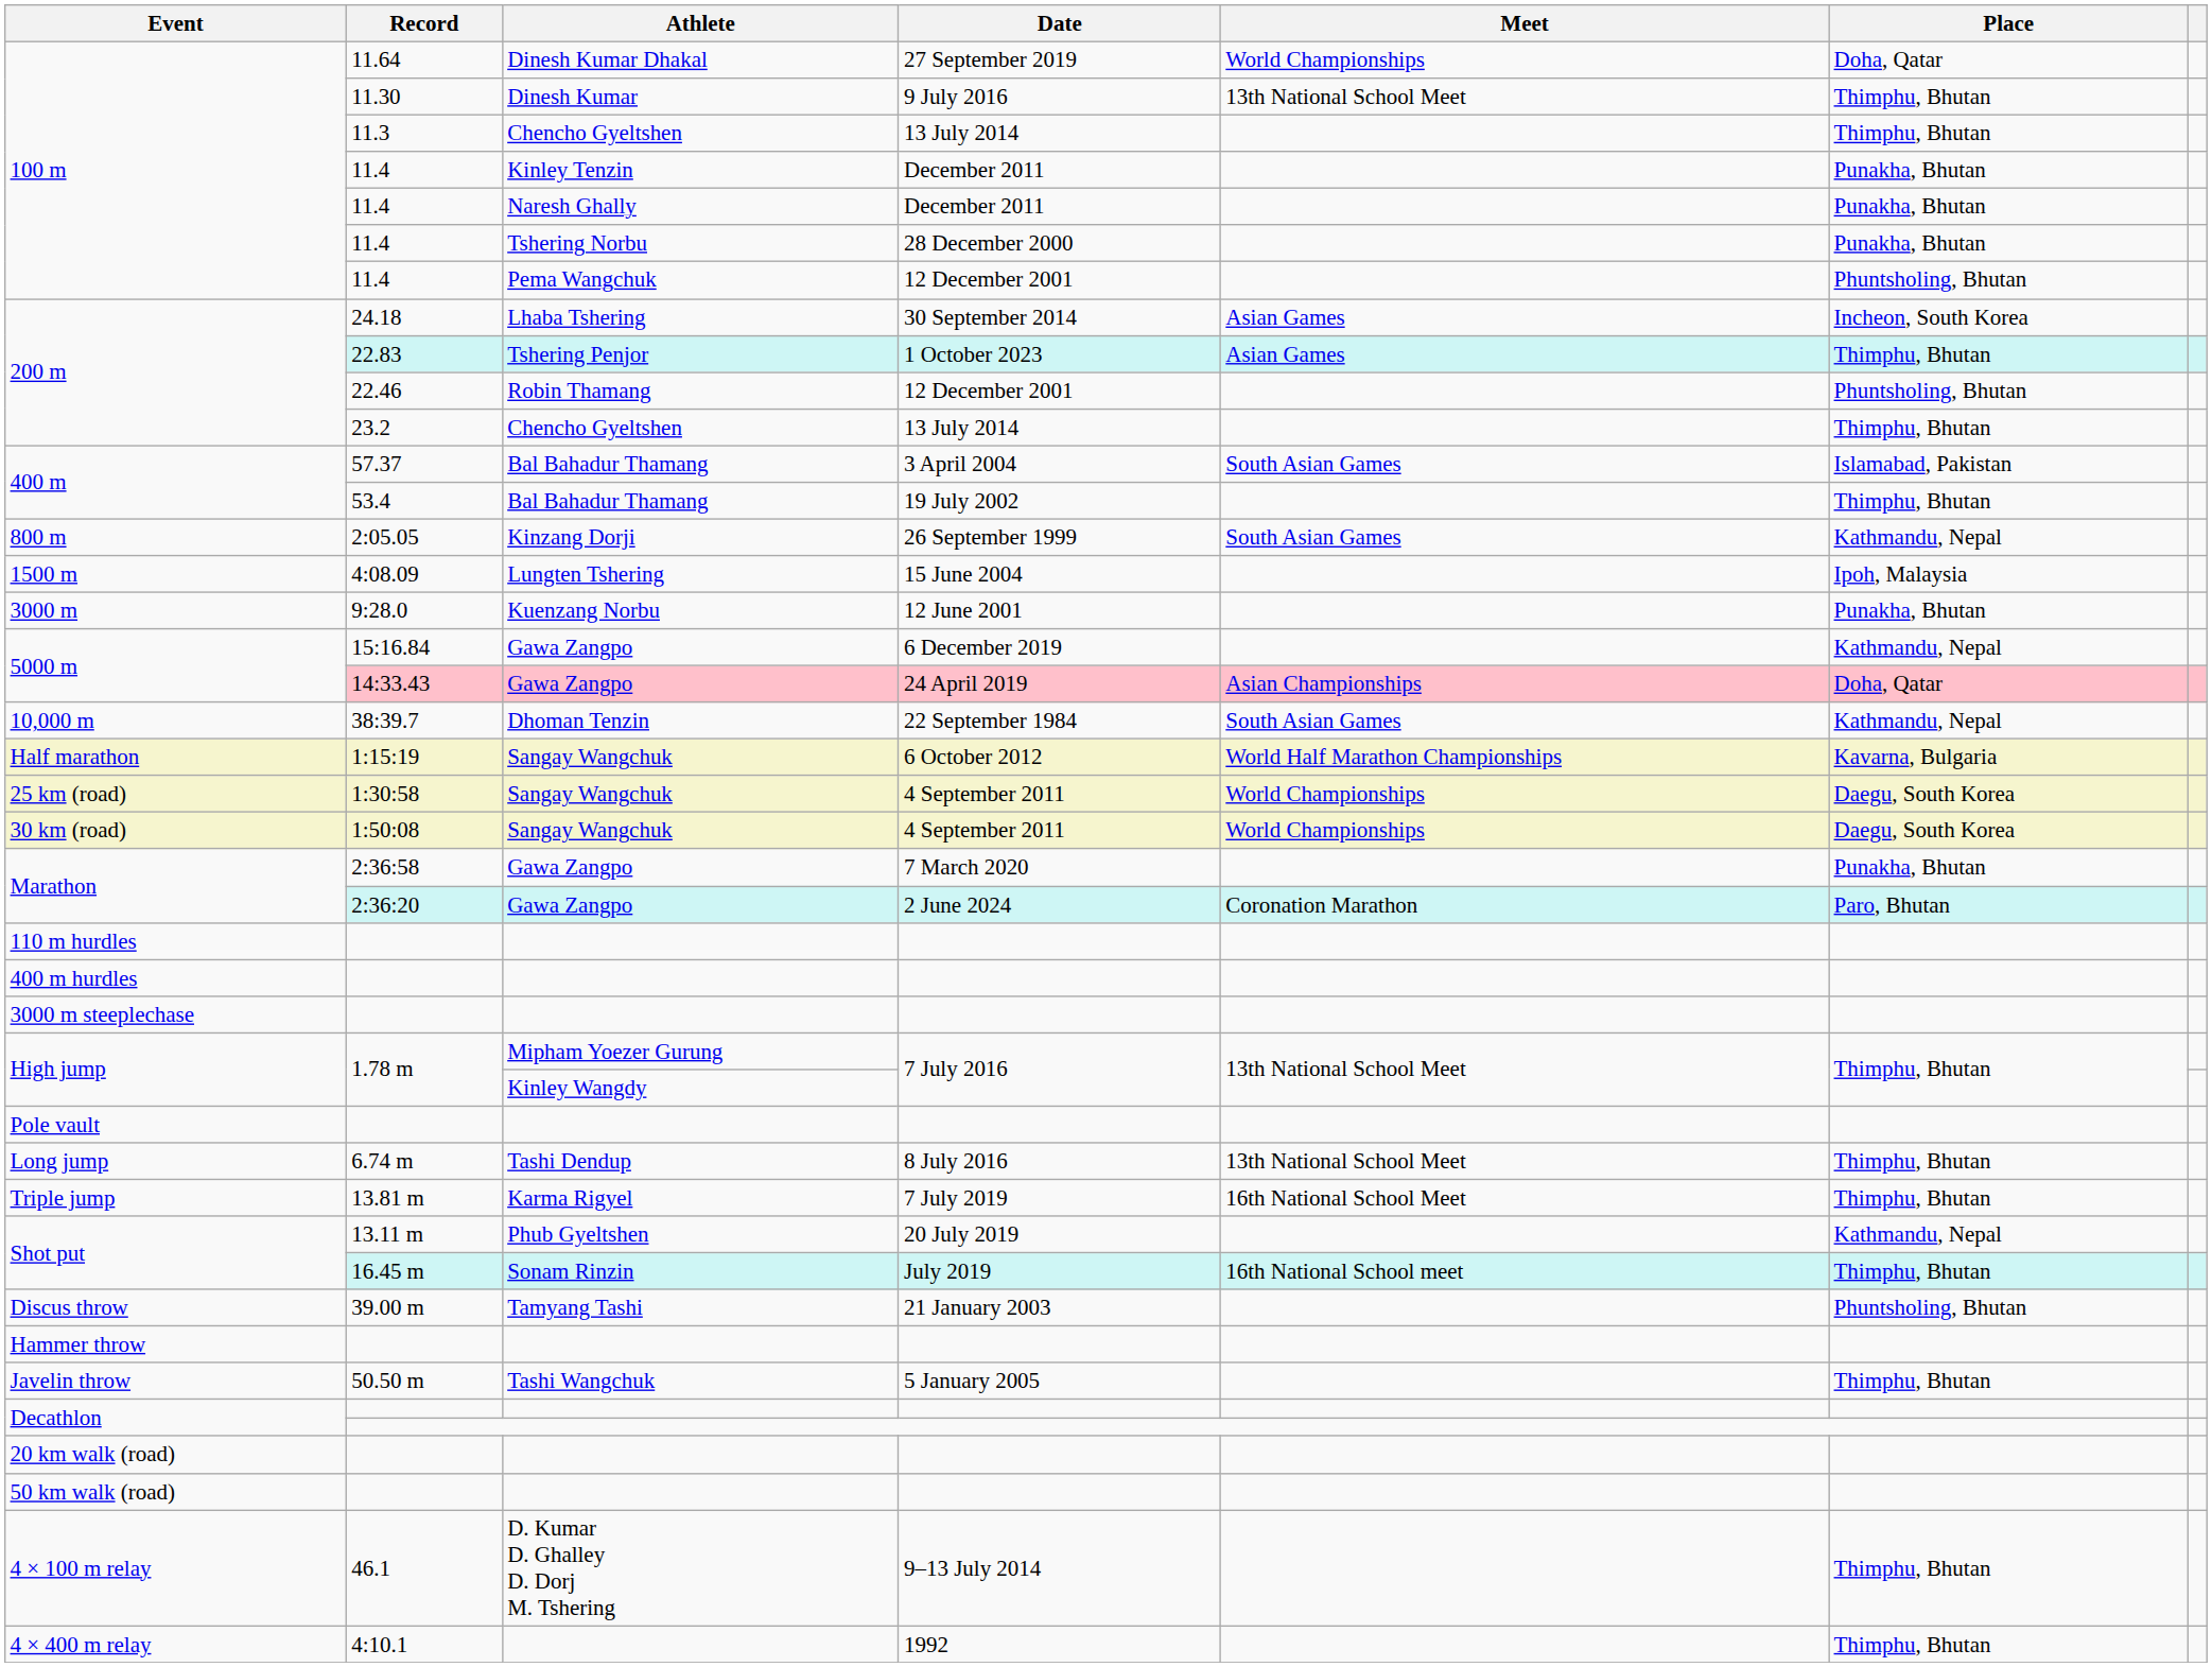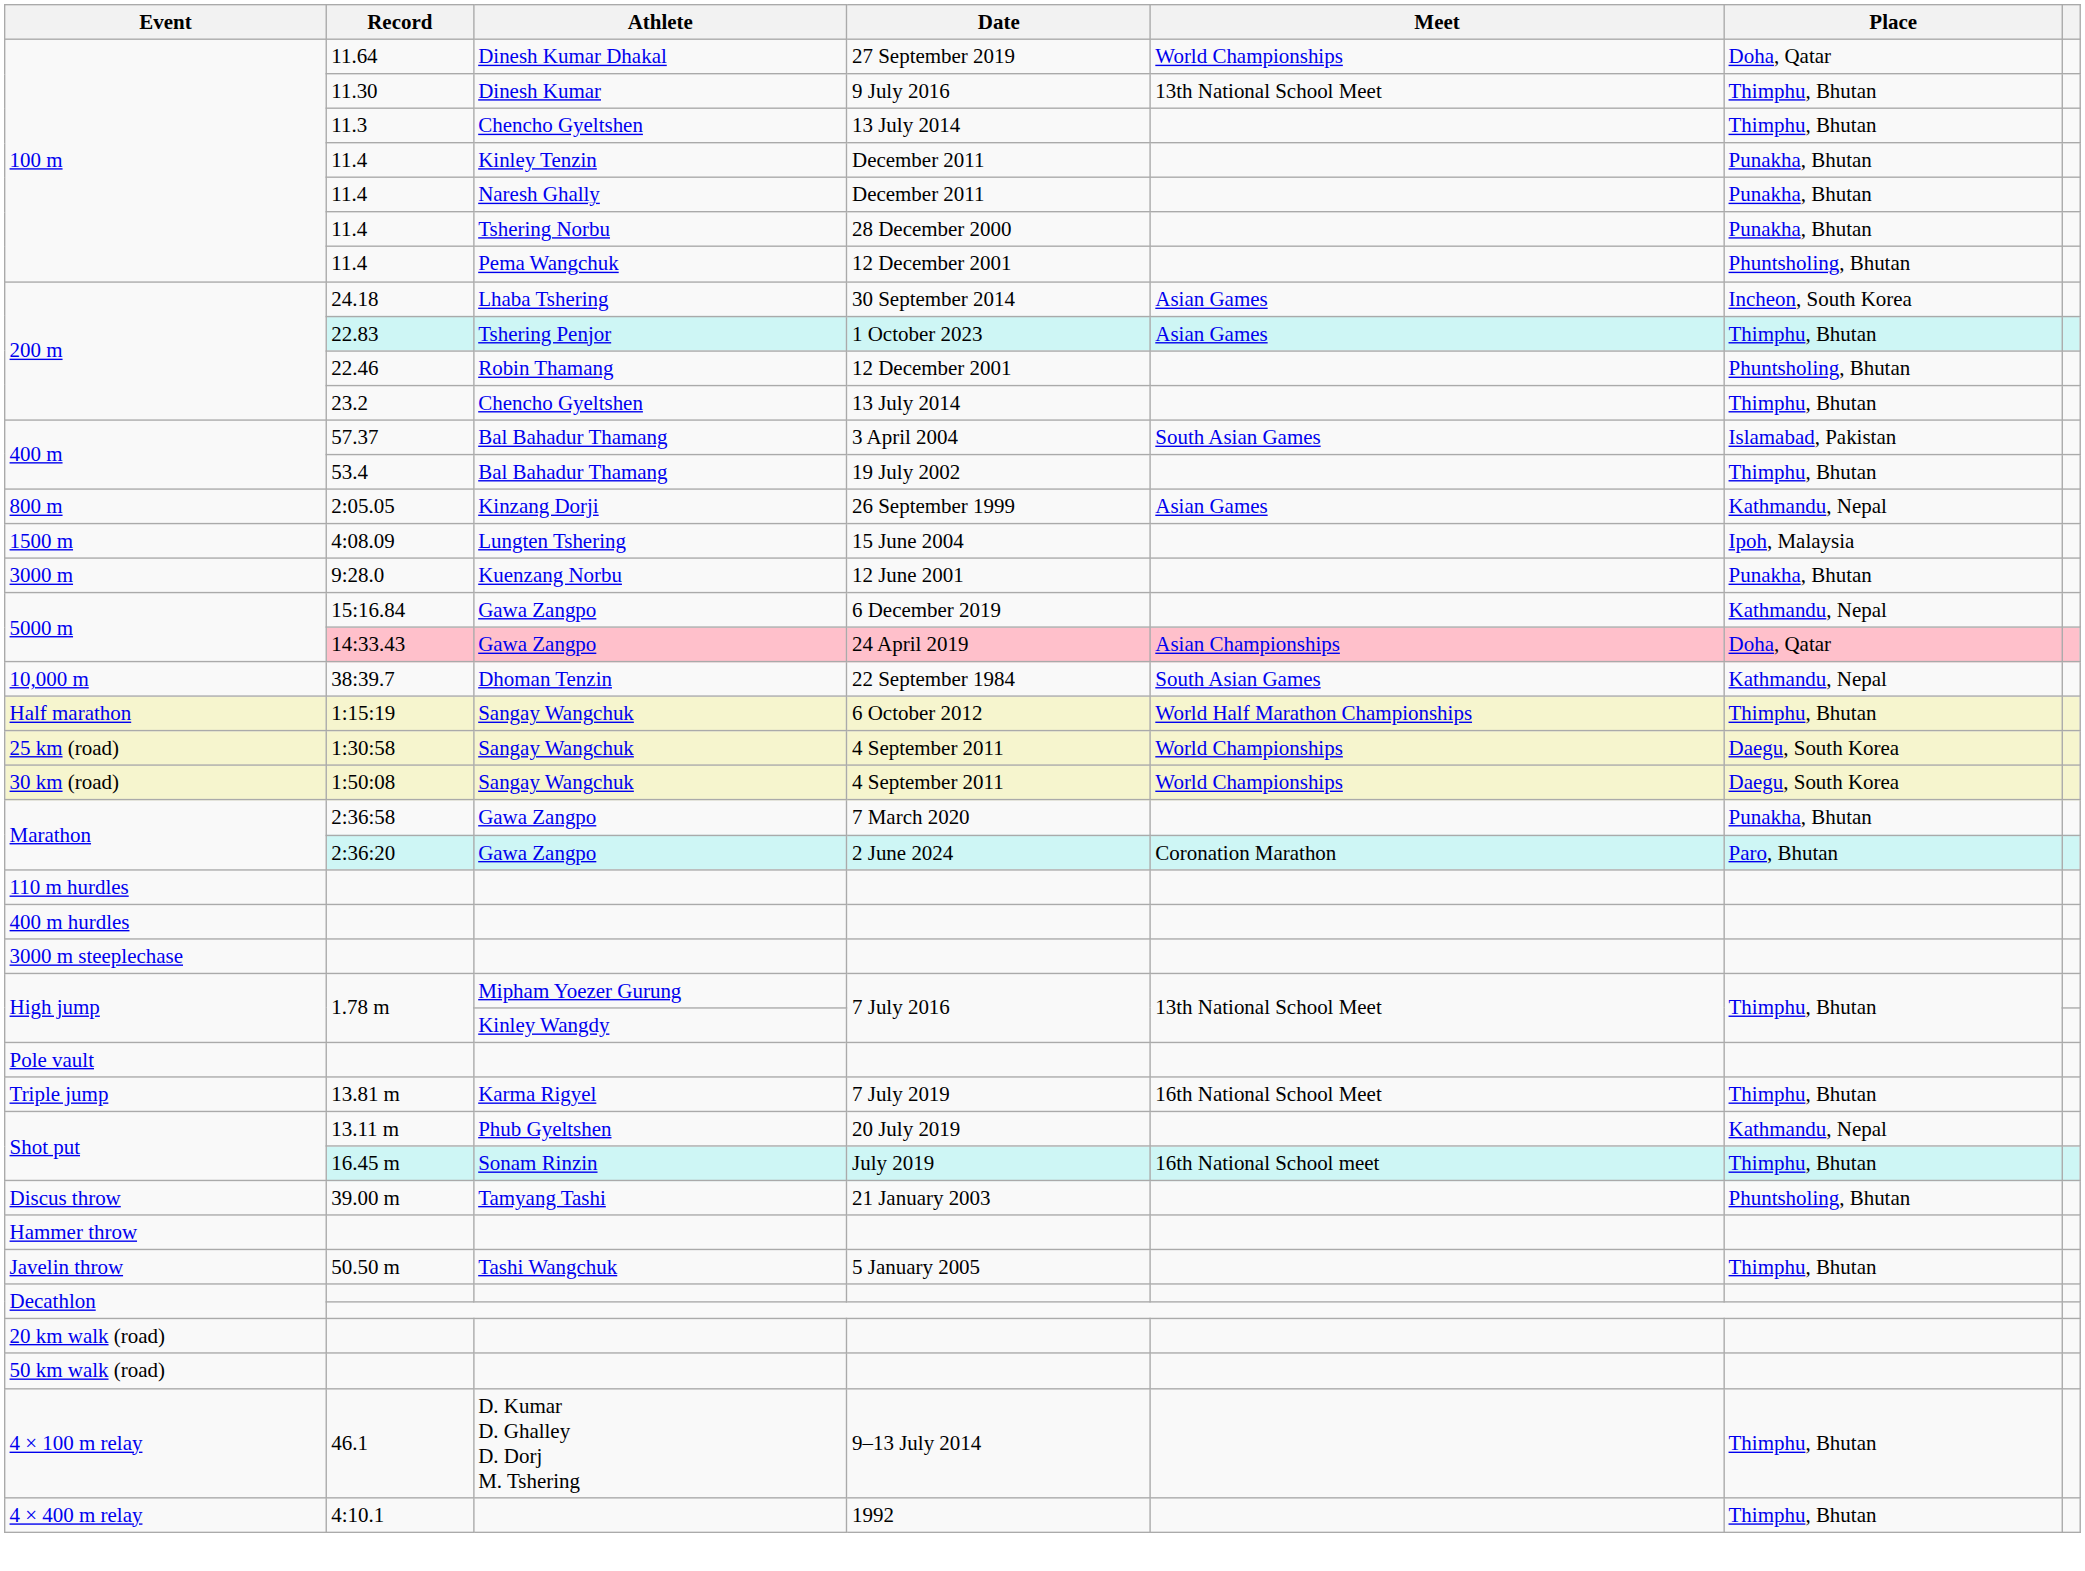 <table class="wikitable" style="font-size:95%; width: 95%;">
 <tr>
 <th>Event</th>
 <th>Record</th>
 <th>Athlete</th>
 <th>Date</th>
 <th>Meet</th>
 <th>Place</th>
 <th></th>
 </tr>
 <tr>
 <td rowspan=7><a href='#'>100 m</a></td>
 <td>11.64 </td>
 <td><a href='#'>Dinesh Kumar Dhakal</a></td>
 <td>27 September 2019</td>
 <td><a href='#'>World Championships</a></td>
 <td><a href='#'>Doha</a>, Qatar</td>
 <td></td>
 </tr>
 <tr>
 <td>11.30  </td>
 <td><a href='#'>Dinesh Kumar</a></td>
 <td>9 July 2016</td>
 <td>13th National School Meet</td>
 <td><a href='#'>Thimphu</a>, Bhutan</td>
 <td></td>
 </tr>
 <tr>
 <td>11.3  </td>
 <td><a href='#'>Chencho Gyeltshen</a></td>
 <td>13 July 2014</td>
 <td></td>
 <td><a href='#'>Thimphu</a>, Bhutan</td>
 <td></td>
 </tr>
 <tr>
 <td>11.4  </td>
 <td><a href='#'>Kinley Tenzin</a></td>
 <td>December 2011</td>
 <td></td>
 <td><a href='#'>Punakha</a>, Bhutan</td>
 <td></td>
 </tr>
 <tr>
 <td>11.4  </td>
 <td><a href='#'>Naresh Ghally</a></td>
 <td>December 2011</td>
 <td></td>
 <td><a href='#'>Punakha</a>, Bhutan</td>
 <td></td>
 </tr>
 <tr>
 <td>11.4  </td>
 <td><a href='#'>Tshering Norbu</a></td>
 <td>28 December 2000</td>
 <td></td>
 <td><a href='#'>Punakha</a>, Bhutan</td>
 <td></td>
 </tr>
 <tr>
 <td>11.4   </td>
 <td><a href='#'>Pema Wangchuk</a></td>
 <td>12 December 2001</td>
 <td></td>
 <td><a href='#'>Phuntsholing</a>, Bhutan</td>
 <td></td>
 </tr>
 <tr>
 <td rowspan=4><a href='#'>200 m</a></td>
 <td>24.18 </td>
 <td><a href='#'>Lhaba Tshering</a></td>
 <td>30 September 2014</td>
 <td><a href='#'>Asian Games</a></td>
 <td><a href='#'>Incheon</a>, South Korea</td>
 <td></td>
 </tr>
 <tr bgcolor="#CEF6F5">
 <td>22.83 </td>
 <td><a href='#'>Tshering Penjor</a></td>
 <td>1 October 2023</td>
 <td><a href='#'>Asian Games</a></td>
 <td><a href='#'>Thimphu</a>, Bhutan</td>
 <td></td>
 </tr>
 <tr>
 <td>22.46  </td>
 <td><a href='#'>Robin Thamang</a></td>
 <td>12 December 2001</td>
 <td></td>
 <td><a href='#'>Phuntsholing</a>, Bhutan</td>
 <td></td>
 </tr>
 <tr>
 <td>23.2  </td>
 <td><a href='#'>Chencho Gyeltshen</a></td>
 <td>13 July 2014</td>
 <td></td>
 <td><a href='#'>Thimphu</a>, Bhutan</td>
 <td></td>
 </tr>
 <tr>
 <td rowspan=2><a href='#'>400 m</a></td>
 <td>57.37</td>
 <td><a href='#'>Bal Bahadur Thamang</a></td>
 <td>3 April 2004</td>
 <td><a href='#'>South Asian Games</a></td>
 <td><a href='#'>Islamabad</a>, Pakistan</td>
 <td></td>
 </tr>
 <tr>
 <td>53.4 </td>
 <td><a href='#'>Bal Bahadur Thamang</a></td>
 <td>19 July 2002</td>
 <td></td>
 <td><a href='#'>Thimphu</a>, Bhutan</td>
 <td></td>
 </tr>
 <tr>
 <td><a href='#'>800 m</a></td>
 <td>2:05.05</td>
 <td><a href='#'>Kinzang Dorji</a></td>
 <td>26 September 1999</td>
-<td><a href='#'>South Asian Games</a></td>
+<td><a href='#'>Asian Games</a></td>
 <td><a href='#'>Kathmandu</a>, Nepal</td>
 <td></td>
 </tr>
 <tr>
 <td><a href='#'>1500 m</a></td>
 <td>4:08.09</td>
 <td><a href='#'>Lungten Tshering</a></td>
 <td>15 June 2004</td>
 <td></td>
 <td><a href='#'>Ipoh</a>, Malaysia</td>
 <td></td>
 </tr>
 <tr>
 <td><a href='#'>3000 m</a></td>
 <td>9:28.0</td>
 <td><a href='#'>Kuenzang Norbu</a></td>
 <td>12 June 2001</td>
 <td></td>
 <td><a href='#'>Punakha</a>, Bhutan</td>
 <td></td>
 </tr>
 <tr>
 <td rowspan=2><a href='#'>5000 m</a></td>
 <td>15:16.84</td>
 <td><a href='#'>Gawa Zangpo</a></td>
 <td>6 December 2019</td>
 <td></td>
 <td><a href='#'>Kathmandu</a>, Nepal</td>
 <td></td>
 </tr>
 <tr style="background:pink">
 <td>14:33.43</td>
 <td><a href='#'>Gawa Zangpo</a></td>
 <td>24 April 2019</td>
 <td><a href='#'>Asian Championships</a></td>
 <td><a href='#'>Doha</a>, Qatar</td>
 <td></td>
 </tr>
 <tr>
 <td><a href='#'>10,000 m</a></td>
 <td>38:39.7 </td>
 <td><a href='#'>Dhoman Tenzin</a></td>
 <td>22 September 1984</td>
 <td><a href='#'>South Asian Games</a></td>
 <td><a href='#'>Kathmandu</a>, Nepal</td>
 <td></td>
 </tr>
 <tr style="background:#f6F5CE;">
 <td><a href='#'>Half marathon</a></td>
 <td>1:15:19</td>
 <td><a href='#'>Sangay Wangchuk</a></td>
 <td>6 October 2012</td>
 <td><a href='#'>World Half Marathon Championships</a></td>
-<td><a href='#'>Kavarna</a>, Bulgaria</td>
+<td><a href='#'>Thimphu</a>, Bhutan</td>
 <td></td>
 </tr>
 <tr style="background:#f6F5CE;">
 <td><a href='#'>25 km</a> (road)</td>
 <td>1:30:58</td>
 <td><a href='#'>Sangay Wangchuk</a></td>
 <td>4 September 2011</td>
 <td><a href='#'>World Championships</a></td>
 <td><a href='#'>Daegu</a>, South Korea</td>
 <td></td>
 </tr>
 <tr style="background:#f6F5CE;">
 <td><a href='#'>30 km</a> (road)</td>
 <td>1:50:08</td>
 <td><a href='#'>Sangay Wangchuk</a></td>
 <td>4 September 2011</td>
 <td><a href='#'>World Championships</a></td>
 <td><a href='#'>Daegu</a>, South Korea</td>
 <td></td>
 </tr>
 <tr>
 <td rowspan=2><a href='#'>Marathon</a></td>
 <td>2:36:58</td>
 <td><a href='#'>Gawa Zangpo</a></td>
 <td>7 March 2020</td>
 <td></td>
 <td><a href='#'>Punakha</a>, Bhutan</td>
 <td></td>
 </tr>
 <tr bgcolor=#CEF6F5>
 <td>2:36:20</td>
 <td><a href='#'>Gawa Zangpo</a></td>
 <td>2 June 2024</td>
 <td>Coronation Marathon</td>
 <td><a href='#'>Paro</a>, Bhutan</td>
 <td></td>
 </tr>
 <tr>
 <td><a href='#'>110 m hurdles</a></td>
 <td></td>
 <td></td>
 <td></td>
 <td></td>
 <td></td>
 <td></td>
 </tr>
 <tr>
 <td><a href='#'>400 m hurdles</a></td>
 <td></td>
 <td></td>
 <td></td>
 <td></td>
 <td></td>
 <td></td>
 </tr>
 <tr>
 <td><a href='#'>3000 m steeplechase</a></td>
 <td></td>
 <td></td>
 <td></td>
 <td></td>
 <td></td>
 <td></td>
 </tr>
 <tr>
 <td rowspan=2><a href='#'>High jump</a></td>
 <td rowspan=2>1.78 m</td>
 <td><a href='#'>Mipham Yoezer Gurung</a></td>
 <td rowspan=2>7 July 2016</td>
 <td rowspan=2>13th National School Meet</td>
 <td rowspan=2><a href='#'>Thimphu</a>, Bhutan</td>
 <td></td>
 </tr>
 <tr>
 <td><a href='#'>Kinley Wangdy</a></td>
 <td></td>
 </tr>
 <tr>
 <td><a href='#'>Pole vault</a></td>
 <td></td>
 <td></td>
 <td></td>
 <td></td>
 <td></td>
-<td></td>
-</tr>
-<tr>
-<td><a href='#'>Long jump</a></td>
-<td>6.74 m </td>
-<td><a href='#'>Tashi Dendup</a></td>
-<td>8 July 2016</td>
-<td>13th National School Meet</td>
-<td><a href='#'>Thimphu</a>, Bhutan</td>
 <td></td>
 </tr>
 <tr>
 <td><a href='#'>Triple jump</a></td>
 <td>13.81 m </td>
 <td><a href='#'>Karma Rigyel</a></td>
 <td>7 July 2019</td>
 <td>16th National School Meet</td>
 <td><a href='#'>Thimphu</a>, Bhutan</td>
 <td></td>
 </tr>
 <tr>
 <td rowspan=2><a href='#'>Shot put</a></td>
 <td>13.11 m</td>
 <td><a href='#'>Phub Gyeltshen</a></td>
 <td>20 July 2019</td>
 <td></td>
 <td><a href='#'>Kathmandu</a>, Nepal</td>
 <td></td>
 </tr>
 <tr bgcolor=#CEF6F5>
 <td>16.45 m</td>
 <td><a href='#'>Sonam Rinzin</a></td>
 <td>July 2019</td>
 <td>16th National School meet</td>
 <td><a href='#'>Thimphu</a>, Bhutan</td>
 <td></td>
 </tr>
 <tr>
 <td><a href='#'>Discus throw</a></td>
 <td>39.00 m</td>
 <td><a href='#'>Tamyang Tashi</a></td>
 <td>21 January 2003</td>
 <td></td>
 <td><a href='#'>Phuntsholing</a>, Bhutan</td>
 <td></td>
 </tr>
 <tr>
 <td><a href='#'>Hammer throw</a></td>
 <td></td>
 <td></td>
 <td></td>
 <td></td>
 <td></td>
 <td></td>
 </tr>
 <tr>
 <td><a href='#'>Javelin throw</a></td>
 <td>50.50 m</td>
 <td><a href='#'>Tashi Wangchuk</a></td>
 <td>5 January 2005</td>
 <td></td>
 <td><a href='#'>Thimphu</a>, Bhutan</td>
 <td></td>
 </tr>
 <tr>
 <td rowspan=2><a href='#'>Decathlon</a></td>
 <td></td>
 <td></td>
 <td></td>
 <td></td>
 <td></td>
 <td></td>
 </tr>
 <tr>
 <td colspan=5></td>
 <td></td>
 </tr>
 <tr>
 <td><a href='#'>20 km walk</a> (road)</td>
 <td></td>
 <td></td>
 <td></td>
 <td></td>
 <td></td>
 <td></td>
 </tr>
 <tr>
 <td><a href='#'>50 km walk</a> (road)</td>
 <td></td>
 <td></td>
 <td></td>
 <td></td>
 <td></td>
 <td></td>
 </tr>
 <tr>
 <td><a href='#'>4 × 100 m relay</a></td>
 <td>46.1</td>
 <td>D. Kumar<br>D. Ghalley<br>D. Dorj<br>M. Tshering</td>
 <td>9–13 July 2014</td>
 <td></td>
 <td><a href='#'>Thimphu</a>, Bhutan</td>
 <td></td>
 </tr>
 <tr>
 <td><a href='#'>4 × 400 m relay</a></td>
 <td>4:10.1</td>
 <td></td>
 <td>1992</td>
 <td></td>
 <td><a href='#'>Thimphu</a>, Bhutan</td>
 <td></td>
 </tr>
 </table>
